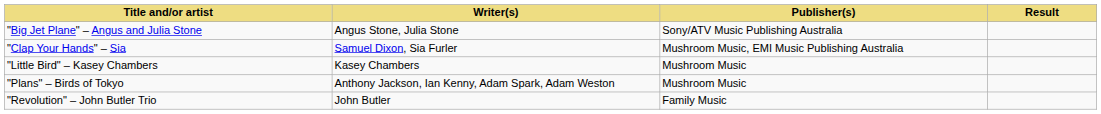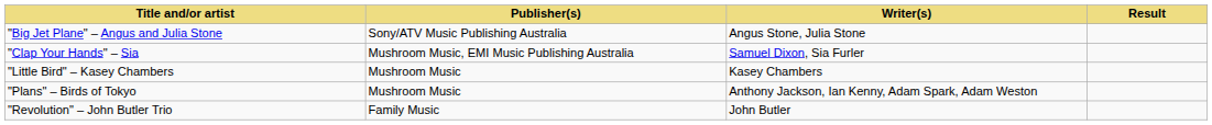 <table class="wikitable" width=100%>
 <tr>
 <th style="width:30%;background:#EEDD82;">Title and/or artist</th>
+<th style="width:30%;background:#EEDD82;">Publisher(s)</th>
 <th style="width:30%;background:#EEDD82;">Writer(s)</th>
-<th style="width:30%;background:#EEDD82;">Publisher(s)</th>
 <th style="width:10%;background:#EEDD82;">Result</th>
 </tr>
 <tr>
 <td>"<a href='#'>Big Jet Plane</a>" – <a href='#'>Angus and Julia Stone</a></td>
+<td>Sony/ATV Music Publishing Australia</td>
 <td>Angus Stone, Julia Stone</td>
-<td>Sony/ATV Music Publishing Australia</td>
 <td></td>
 </tr>
 <tr>
 <td>"<a href='#'>Clap Your Hands</a>" – <a href='#'>Sia</a></td>
+<td>Mushroom Music, EMI Music Publishing Australia</td>
 <td><a href='#'>Samuel Dixon</a>, Sia Furler</td>
-<td>Mushroom Music, EMI Music Publishing Australia</td>
 <td></td>
 </tr>
 <tr>
 <td>"Little Bird" – Kasey Chambers</td>
+<td>Mushroom Music</td>
 <td>Kasey Chambers</td>
-<td>Mushroom Music</td>
 <td></td>
 </tr>
 <tr>
 <td>"Plans" – Birds of Tokyo</td>
+<td>Mushroom Music</td>
 <td>Anthony Jackson, Ian Kenny, Adam Spark, Adam Weston</td>
-<td>Mushroom Music</td>
 <td></td>
 </tr>
 <tr>
 <td>"Revolution" – John Butler Trio</td>
+<td>Family Music</td>
 <td>John Butler</td>
-<td>Family Music</td>
 <td></td>
 </tr>
 </table>
